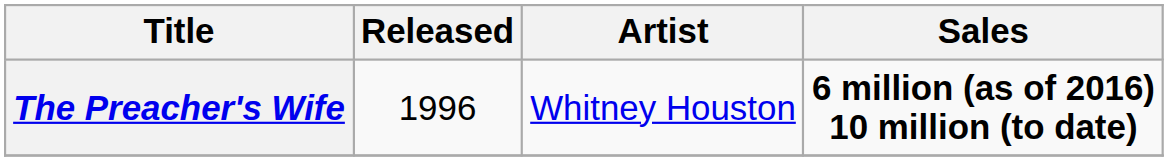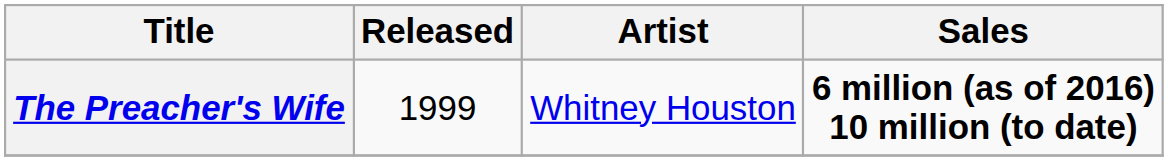 <table class="wikitable plainrowheaders" style="text-align:center;">
 <tr>
 <th>Title</th>
 <th>Released</th>
 <th>Artist</th>
 <th>Sales</th>
 </tr>
 <tr>
 <th scope="row"><em><a href='#'>The Preacher's Wife</a></em></th>
-<td>1996</td>
+<td>1999</td>
 <td><a href='#'>Whitney Houston</a></td>
 <td><strong>6 million (as of 2016)<br>10 million (to date)</strong></td>
 </tr>
 <tr>
 </tr>
 </table>
